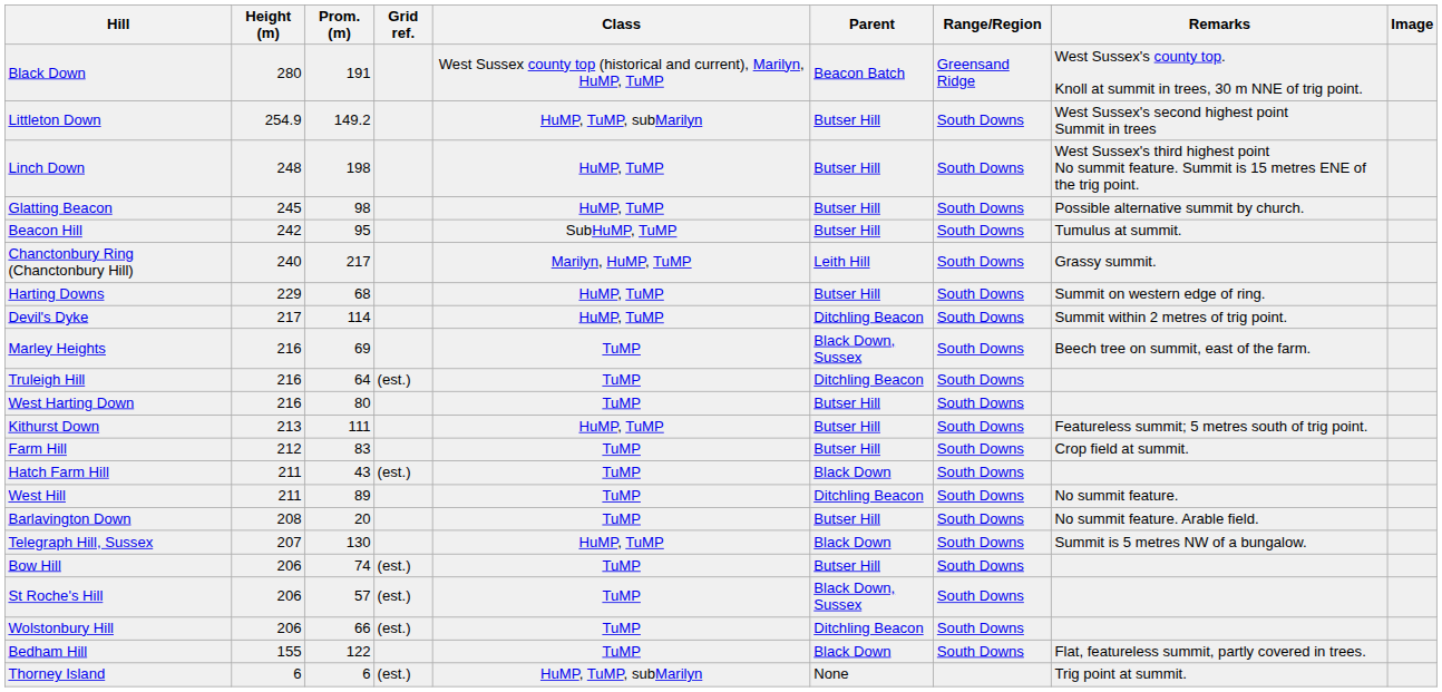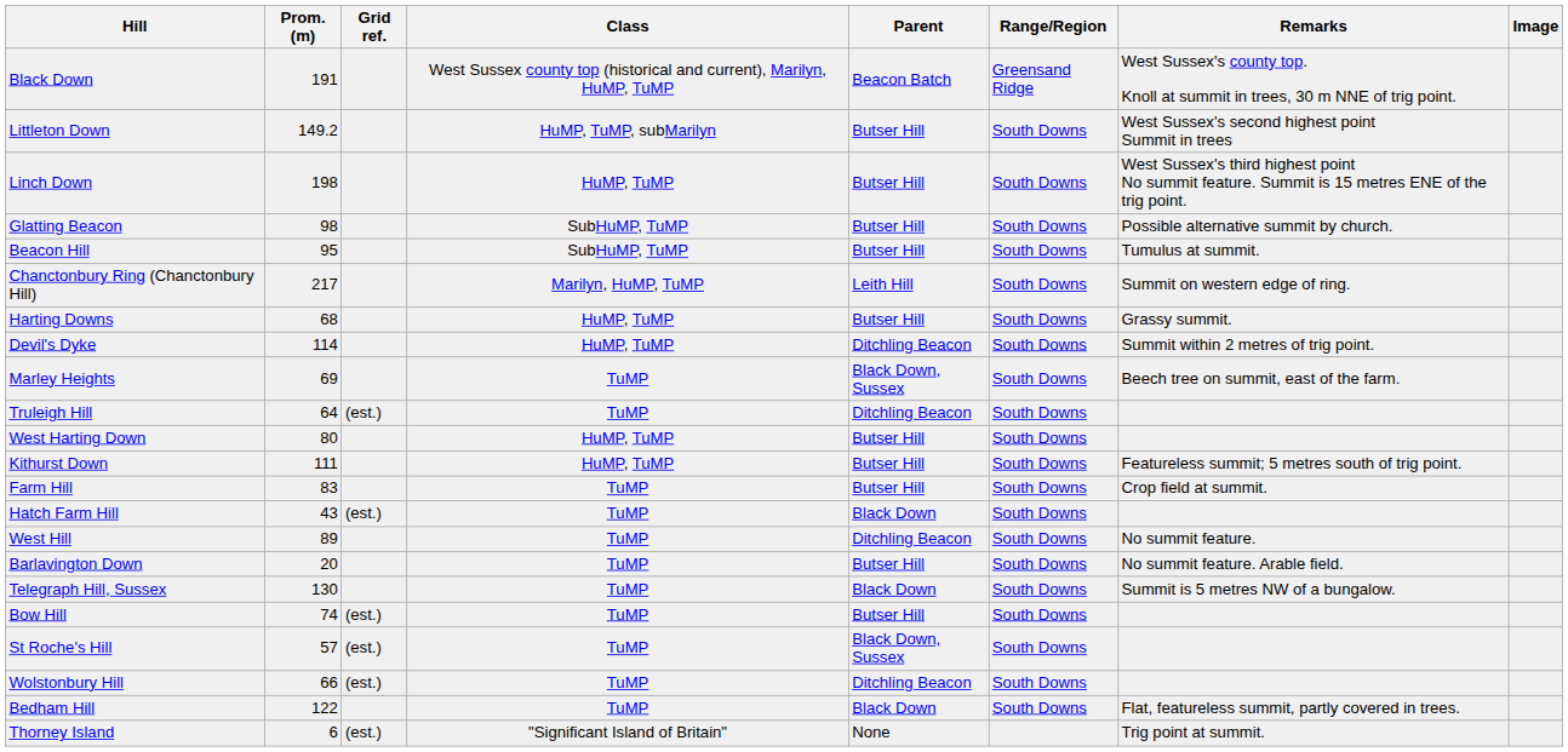 <table class="wikitable sortable" style="border-collapse: collapse; background:#f0f0f0;":#f0f0f0;">
 <tr>
 <th>Hill</th>
-<th>Height (m)</th>
 <th>Prom. (m)</th>
 <th>Grid ref.</th>
 <th>Class</th>
 <th>Parent</th>
 <th>Range/Region</th>
 <th class="unsortable">Remarks</th>
 <th class="unsortable">Image</th>
 </tr>
 <tr>
 <td><a href='#'>Black Down</a></td>
-<td align=right>280</td>
 <td align=right>191</td>
 <td></td>
 <td align=center>West Sussex <a href='#'>county top</a> (historical and current), <a href='#'>Marilyn</a>, <a href='#'>HuMP</a>, <a href='#'>TuMP</a></td>
 <td><a href='#'>Beacon Batch</a></td>
 <td><a href='#'>Greensand Ridge</a></td>
 <td>West Sussex's <a href='#'>county top</a>.<br><br>Knoll at summit in trees, 30 m NNE of trig point.<br></td>
 <td></td>
 </tr>
 <tr>
 <td><a href='#'>Littleton Down</a></td>
-<td align=right>254.9</td>
 <td align=right>149.2</td>
 <td></td>
 <td align=center><a href='#'>HuMP</a>, <a href='#'>TuMP</a>, sub<a href='#'>Marilyn</a></td>
 <td><a href='#'>Butser Hill</a></td>
 <td><a href='#'>South Downs</a></td>
 <td>West Sussex's second highest point<br>Summit in trees</td>
 <td></td>
 </tr>
 <tr>
 <td><a href='#'>Linch Down</a></td>
-<td align=right>248</td>
 <td align=right>198</td>
 <td></td>
 <td align=center><a href='#'>HuMP</a>, <a href='#'>TuMP</a></td>
 <td><a href='#'>Butser Hill</a></td>
 <td><a href='#'>South Downs</a></td>
 <td>West Sussex's third highest point<br>No summit feature. Summit is 15 metres ENE of the trig point.</td>
 <td></td>
 </tr>
 <tr>
 <td><a href='#'>Glatting Beacon</a></td>
-<td align=right>245</td>
 <td align=right>98</td>
 <td></td>
-<td align=center><a href='#'>HuMP</a>, <a href='#'>TuMP</a></td>
+<td align=center>Sub<a href='#'>HuMP</a>, <a href='#'>TuMP</a></td>
 <td><a href='#'>Butser Hill</a></td>
 <td><a href='#'>South Downs</a></td>
 <td>Possible alternative summit by church.</td>
 <td></td>
 </tr>
 <tr>
 <td><a href='#'>Beacon Hill</a></td>
-<td align=right>242</td>
 <td align=right>95</td>
 <td></td>
 <td align=center>Sub<a href='#'>HuMP</a>, <a href='#'>TuMP</a></td>
 <td><a href='#'>Butser Hill</a></td>
 <td><a href='#'>South Downs</a></td>
 <td>Tumulus at summit.</td>
 <td></td>
 </tr>
 <tr>
 <td><a href='#'>Chanctonbury Ring</a> (Chanctonbury Hill)</td>
-<td align=right>240</td>
 <td align=right>217</td>
 <td></td>
 <td align=center><a href='#'>Marilyn</a>, <a href='#'>HuMP</a>, <a href='#'>TuMP</a></td>
 <td><a href='#'>Leith Hill</a></td>
 <td><a href='#'>South Downs</a></td>
-<td>Grassy summit.</td>
+<td>Summit on western edge of ring.</td>
 <td></td>
 </tr>
 <tr>
 <td><a href='#'>Harting Downs</a></td>
-<td align=right>229</td>
 <td align=right>68</td>
 <td></td>
 <td align=center><a href='#'>HuMP</a>, <a href='#'>TuMP</a></td>
 <td><a href='#'>Butser Hill</a></td>
 <td><a href='#'>South Downs</a></td>
-<td>Summit on western edge of ring.</td>
+<td>Grassy summit.</td>
 <td></td>
 </tr>
 <tr>
 <td><a href='#'>Devil's Dyke</a></td>
-<td align=right>217</td>
 <td align=right>114</td>
 <td></td>
 <td align=center><a href='#'>HuMP</a>, <a href='#'>TuMP</a></td>
 <td><a href='#'>Ditchling Beacon</a></td>
 <td><a href='#'>South Downs</a></td>
 <td>Summit within 2 metres of trig point.</td>
 <td></td>
 </tr>
 <tr>
 <td><a href='#'>Marley Heights</a></td>
-<td align=right>216</td>
 <td align=right>69</td>
 <td></td>
 <td align=center><a href='#'>TuMP</a></td>
 <td><a href='#'>Black Down, Sussex</a></td>
 <td><a href='#'>South Downs</a></td>
 <td>Beech tree on summit, east of the farm.</td>
 <td></td>
 </tr>
 <tr>
 <td><a href='#'>Truleigh Hill</a></td>
-<td align=right>216</td>
 <td align=right>64</td>
 <td> (est.)</td>
 <td align=center><a href='#'>TuMP</a></td>
 <td><a href='#'>Ditchling Beacon</a></td>
 <td><a href='#'>South Downs</a></td>
 <td></td>
 <td></td>
 </tr>
 <tr>
 <td><a href='#'>West Harting Down</a></td>
-<td align=right>216</td>
 <td align=right>80</td>
 <td></td>
-<td align=center><a href='#'>TuMP</a></td>
+<td align=center><a href='#'>HuMP</a>, <a href='#'>TuMP</a></td>
 <td><a href='#'>Butser Hill</a></td>
 <td><a href='#'>South Downs</a></td>
 <td></td>
 <td></td>
 </tr>
 <tr>
 <td><a href='#'>Kithurst Down</a></td>
-<td align=right>213</td>
 <td align=right>111</td>
 <td></td>
 <td align=center><a href='#'>HuMP</a>, <a href='#'>TuMP</a></td>
 <td><a href='#'>Butser Hill</a></td>
 <td><a href='#'>South Downs</a></td>
 <td>Featureless summit; 5 metres south of trig point.</td>
 <td></td>
 </tr>
 <tr>
 <td><a href='#'>Farm Hill</a></td>
-<td align=right>212</td>
 <td align=right>83</td>
 <td></td>
 <td align=center><a href='#'>TuMP</a></td>
 <td><a href='#'>Butser Hill</a></td>
 <td><a href='#'>South Downs</a></td>
 <td>Crop field at summit.</td>
 <td></td>
 </tr>
 <tr>
 <td><a href='#'>Hatch Farm Hill</a></td>
-<td align=right>211</td>
 <td align=right>43</td>
 <td> (est.)</td>
 <td align=center><a href='#'>TuMP</a></td>
 <td><a href='#'>Black Down</a></td>
 <td><a href='#'>South Downs</a></td>
 <td></td>
 <td></td>
 </tr>
 <tr>
 <td><a href='#'>West Hill</a></td>
-<td align=right>211</td>
 <td align=right>89</td>
 <td></td>
 <td align=center><a href='#'>TuMP</a></td>
 <td><a href='#'>Ditchling Beacon</a></td>
 <td><a href='#'>South Downs</a></td>
 <td>No summit feature.</td>
 <td></td>
 </tr>
 <tr>
 <td><a href='#'>Barlavington Down</a></td>
-<td align=right>208</td>
 <td align=right>20</td>
 <td></td>
 <td align=center><a href='#'>TuMP</a></td>
 <td><a href='#'>Butser Hill</a></td>
 <td><a href='#'>South Downs</a></td>
 <td>No summit feature. Arable field.</td>
 <td></td>
 </tr>
 <tr>
 <td><a href='#'>Telegraph Hill, Sussex</a></td>
-<td align=right>207</td>
 <td align=right>130</td>
 <td></td>
-<td align=center><a href='#'>HuMP</a>, <a href='#'>TuMP</a></td>
+<td align=center><a href='#'>TuMP</a></td>
 <td><a href='#'>Black Down</a></td>
 <td><a href='#'>South Downs</a></td>
 <td>Summit is 5 metres NW of a bungalow.</td>
 <td></td>
 </tr>
 <tr>
 <td><a href='#'>Bow Hill</a></td>
-<td align=right>206</td>
 <td align=right>74</td>
 <td> (est.)</td>
 <td align=center><a href='#'>TuMP</a></td>
 <td><a href='#'>Butser Hill</a></td>
 <td><a href='#'>South Downs</a></td>
 <td></td>
 <td></td>
 </tr>
 <tr>
 <td><a href='#'>St Roche's Hill</a></td>
-<td align=right>206</td>
 <td align=right>57</td>
 <td> (est.)</td>
 <td align=center><a href='#'>TuMP</a></td>
 <td><a href='#'>Black Down, Sussex</a></td>
 <td><a href='#'>South Downs</a></td>
 <td></td>
 <td></td>
 </tr>
 <tr>
 <td><a href='#'>Wolstonbury Hill</a></td>
-<td align=right>206</td>
 <td align=right>66</td>
 <td> (est.)</td>
 <td align=center><a href='#'>TuMP</a></td>
 <td><a href='#'>Ditchling Beacon</a></td>
 <td><a href='#'>South Downs</a></td>
 <td></td>
 <td></td>
 </tr>
 <tr>
 <td><a href='#'>Bedham Hill</a></td>
-<td align=right>155</td>
 <td align=right>122</td>
 <td></td>
 <td align=center><a href='#'>TuMP</a></td>
 <td><a href='#'>Black Down</a></td>
 <td><a href='#'>South Downs</a></td>
 <td>Flat, featureless summit, partly covered in trees.</td>
 <td></td>
 </tr>
 <tr>
 <td><a href='#'>Thorney Island</a></td>
 <td align=right>6</td>
-<td align=right>6</td>
 <td> (est.)</td>
-<td align=center><a href='#'>HuMP</a>, <a href='#'>TuMP</a>, sub<a href='#'>Marilyn</a></td>
+<td align=center>"Significant Island of Britain"</td>
 <td>None</td>
 <td></td>
 <td>Trig point at summit.</td>
 <td></td>
 </tr>
 </table>
